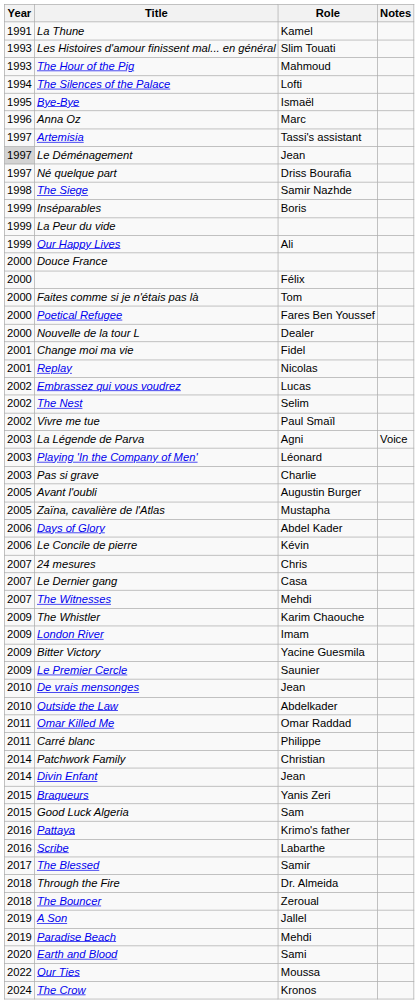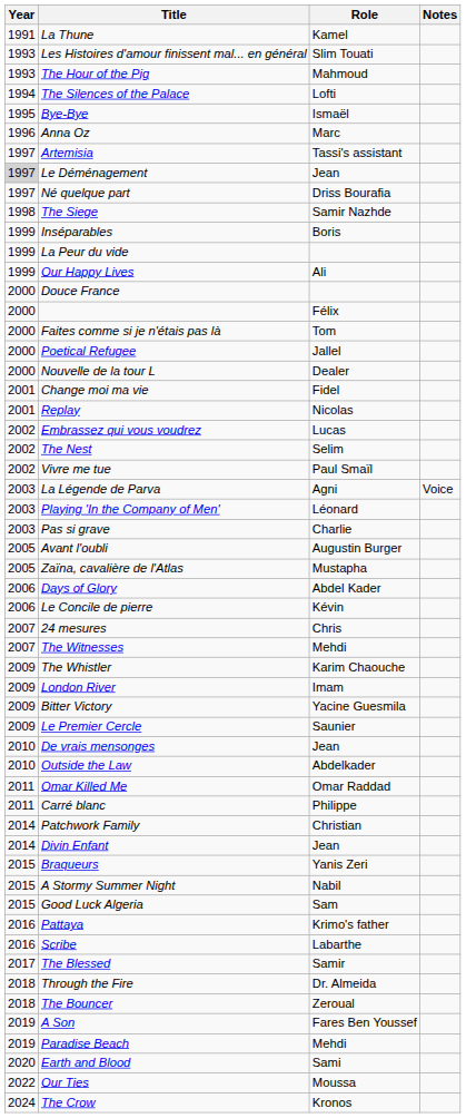 <table class="wikitable sortable">
 <tr>
 <th>Year</th>
 <th>Title</th>
 <th>Role</th>
 <th class="unsortable">Notes</th>
 </tr>
 <tr>
 <td>1991</td>
 <td><em>La Thune</em></td>
 <td>Kamel</td>
 <td></td>
 </tr>
 <tr>
 <td>1993</td>
 <td><em>Les Histoires d'amour finissent mal... en général</em></td>
 <td>Slim Touati</td>
 <td></td>
 </tr>
 <tr>
 <td>1993</td>
 <td><em><a href='#'>The Hour of the Pig</a></em></td>
 <td>Mahmoud</td>
 <td></td>
 </tr>
 <tr>
 <td>1994</td>
 <td><em><a href='#'>The Silences of the Palace</a></em></td>
 <td>Lofti</td>
 <td></td>
 </tr>
 <tr>
 <td>1995</td>
 <td><em><a href='#'>Bye-Bye</a></em></td>
 <td>Ismaël</td>
 <td></td>
 </tr>
 <tr>
 <td>1996</td>
 <td><em>Anna Oz</em></td>
 <td>Marc</td>
 <td></td>
 </tr>
 <tr>
 <td>1997</td>
 <td><em><a href='#'>Artemisia</a></em></td>
 <td>Tassi's assistant</td>
 <td></td>
 </tr>
 <tr>
 <td style="background: lightgrey;">1997</td>
 <td><em>Le Déménagement</em></td>
 <td>Jean</td>
 <td></td>
 </tr>
 <tr>
 <td>1997</td>
 <td><em>Né quelque part</em></td>
 <td>Driss Bourafia</td>
 <td></td>
 </tr>
 <tr>
 <td>1998</td>
 <td><em><a href='#'>The Siege</a></em></td>
 <td>Samir Nazhde</td>
 <td></td>
 </tr>
 <tr>
 <td>1999</td>
 <td><em>Inséparables</em></td>
 <td>Boris</td>
 <td></td>
 </tr>
 <tr>
 <td>1999</td>
 <td><em>La Peur du vide</em></td>
 <td></td>
 <td></td>
 </tr>
 <tr>
 <td>1999</td>
 <td><em><a href='#'>Our Happy Lives</a></em></td>
 <td>Ali</td>
 <td></td>
 </tr>
 <tr>
 <td>2000</td>
 <td><em>Douce France</em></td>
 <td></td>
 <td></td>
 </tr>
 <tr>
 <td>2000</td>
 <td></td>
 <td>Félix</td>
 <td></td>
 </tr>
 <tr>
 <td>2000</td>
 <td><em>Faites comme si je n'étais pas là</em></td>
 <td>Tom</td>
 <td></td>
 </tr>
 <tr>
 <td>2000</td>
 <td><em><a href='#'>Poetical Refugee</a></em></td>
-<td>Fares Ben Youssef</td>
+<td>Jallel</td>
 <td></td>
 </tr>
 <tr>
 <td>2000</td>
 <td><em>Nouvelle de la tour L</em></td>
 <td>Dealer</td>
 <td></td>
 </tr>
 <tr>
 <td>2001</td>
 <td><em>Change moi ma vie</em></td>
 <td>Fidel</td>
 <td></td>
 </tr>
 <tr>
 <td>2001</td>
 <td><em><a href='#'>Replay</a></em></td>
 <td>Nicolas</td>
 <td></td>
 </tr>
 <tr>
 <td>2002</td>
 <td><em><a href='#'>Embrassez qui vous voudrez</a></em></td>
 <td>Lucas</td>
 <td></td>
 </tr>
 <tr>
 <td>2002</td>
 <td><em><a href='#'>The Nest</a></em></td>
 <td>Selim</td>
 <td></td>
 </tr>
 <tr>
 <td>2002</td>
 <td><em>Vivre me tue</em></td>
 <td>Paul Smaïl</td>
 <td></td>
 </tr>
 <tr>
 <td>2003</td>
 <td><em>La Légende de Parva</em></td>
 <td>Agni</td>
 <td>Voice</td>
 </tr>
 <tr>
 <td>2003</td>
 <td><em><a href='#'>Playing 'In the Company of Men'</a></em></td>
 <td>Léonard</td>
 <td></td>
 </tr>
 <tr>
 <td>2003</td>
 <td><em>Pas si grave</em></td>
 <td>Charlie</td>
 <td></td>
 </tr>
 <tr>
 <td>2005</td>
 <td><em>Avant l'oubli</em></td>
 <td>Augustin Burger</td>
 <td></td>
 </tr>
 <tr>
 <td>2005</td>
 <td><em>Zaïna, cavalière de l'Atlas</em></td>
 <td>Mustapha</td>
 <td></td>
 </tr>
 <tr>
 <td>2006</td>
 <td><em><a href='#'>Days of Glory</a></em></td>
 <td>Abdel Kader</td>
 <td></td>
 </tr>
 <tr>
 <td>2006</td>
 <td><em>Le Concile de pierre</em></td>
 <td>Kévin</td>
 <td></td>
 </tr>
 <tr>
 <td>2007</td>
 <td><em>24 mesures</em></td>
 <td>Chris</td>
 <td></td>
 </tr>
 <tr>
 <td>2007</td>
-<td><em>Le Dernier gang</em></td>
-<td>Casa</td>
-<td></td>
-</tr>
-<tr>
-<td>2007</td>
 <td><em><a href='#'>The Witnesses</a></em></td>
 <td>Mehdi</td>
 <td></td>
 </tr>
 <tr>
 <td>2009</td>
 <td><em>The Whistler</em></td>
 <td>Karim Chaouche</td>
 <td></td>
 </tr>
 <tr>
 <td>2009</td>
 <td><em><a href='#'>London River</a></em></td>
 <td>Imam</td>
 <td></td>
 </tr>
 <tr>
 <td>2009</td>
 <td><em>Bitter Victory</em></td>
 <td>Yacine Guesmila</td>
 <td></td>
 </tr>
 <tr>
 <td>2009</td>
 <td><em><a href='#'>Le Premier Cercle</a></em></td>
 <td>Saunier</td>
 <td></td>
 </tr>
 <tr>
 <td>2010</td>
 <td><em><a href='#'>De vrais mensonges</a></em></td>
 <td>Jean</td>
 <td></td>
 </tr>
 <tr>
 <td>2010</td>
 <td><em><a href='#'>Outside the Law</a></em></td>
 <td>Abdelkader</td>
 <td></td>
 </tr>
 <tr>
 <td>2011</td>
 <td><em><a href='#'>Omar Killed Me</a></em></td>
 <td>Omar Raddad</td>
 <td></td>
 </tr>
 <tr>
 <td>2011</td>
 <td><em>Carré blanc</em></td>
 <td>Philippe</td>
 <td></td>
 </tr>
 <tr>
 <td>2014</td>
 <td><em>Patchwork Family</em></td>
 <td>Christian</td>
 <td></td>
 </tr>
 <tr>
 <td>2014</td>
 <td><em><a href='#'>Divin Enfant</a></em></td>
 <td>Jean</td>
 <td></td>
 </tr>
 <tr>
 <td>2015</td>
 <td><em><a href='#'>Braqueurs</a></em></td>
 <td>Yanis Zeri</td>
 <td></td>
 </tr>
 <tr>
 <td>2015</td>
+<td><em>A Stormy Summer Night</em></td>
+<td>Nabil</td>
+<td></td>
+</tr>
+<tr>
+<td>2015</td>
 <td><em>Good Luck Algeria</em></td>
 <td>Sam</td>
 <td></td>
 </tr>
 <tr>
 <td>2016</td>
 <td><em><a href='#'>Pattaya</a></em></td>
 <td>Krimo's father</td>
 <td></td>
 </tr>
 <tr>
 <td>2016</td>
 <td><em><a href='#'>Scribe</a></em></td>
 <td>Labarthe</td>
 <td></td>
 </tr>
 <tr>
 <td>2017</td>
 <td><em><a href='#'>The Blessed</a></em></td>
 <td>Samir</td>
 <td></td>
 </tr>
 <tr>
 <td>2018</td>
 <td><em>Through the Fire</em></td>
 <td>Dr. Almeida</td>
 <td></td>
 </tr>
 <tr>
 <td>2018</td>
 <td><em><a href='#'>The Bouncer</a></em></td>
 <td>Zeroual</td>
 <td></td>
 </tr>
 <tr>
 <td>2019</td>
 <td><em><a href='#'>A Son</a></em></td>
-<td>Jallel</td>
+<td>Fares Ben Youssef</td>
 <td></td>
 </tr>
 <tr>
 <td>2019</td>
 <td><em><a href='#'>Paradise Beach</a></em></td>
 <td>Mehdi</td>
 <td></td>
 </tr>
 <tr>
 <td>2020</td>
 <td><em><a href='#'>Earth and Blood</a></em></td>
 <td>Sami</td>
 <td></td>
 </tr>
 <tr>
 <td>2022</td>
 <td><em><a href='#'>Our Ties</a></em></td>
 <td>Moussa</td>
 <td></td>
 </tr>
 <tr>
 <td>2024</td>
 <td><em><a href='#'>The Crow</a></em></td>
 <td>Kronos</td>
 <td></td>
 </tr>
 </table>
